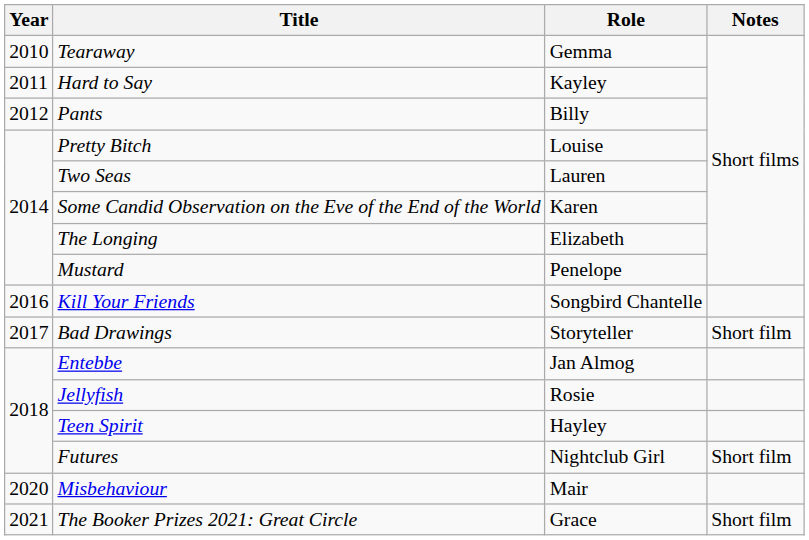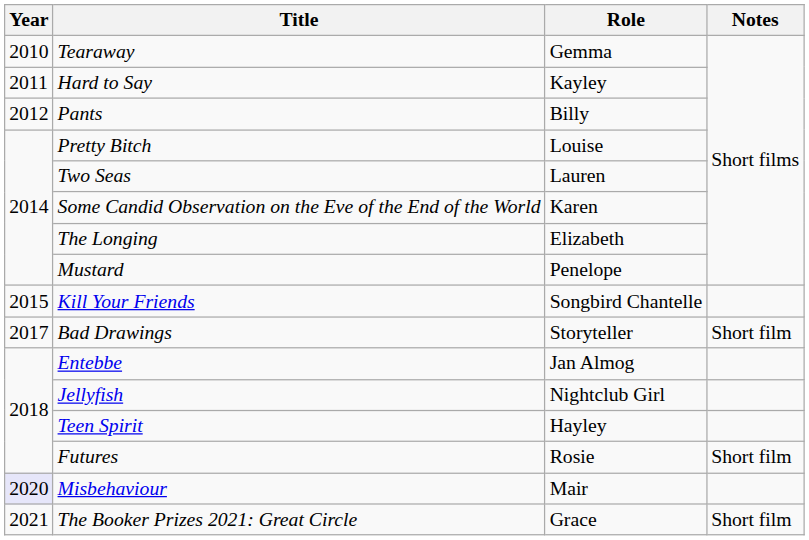 <table class="wikitable sortable">
 <tr>
 <th>Year</th>
 <th>Title</th>
 <th>Role</th>
 <th class="unsortable">Notes</th>
 </tr>
 <tr>
 <td>2010</td>
 <td><em>Tearaway</em></td>
 <td>Gemma</td>
 <td rowspan="8">Short films</td>
 </tr>
 <tr>
 <td>2011</td>
 <td><em>Hard to Say</em></td>
 <td>Kayley</td>
 </tr>
 <tr>
 <td>2012</td>
 <td><em>Pants</em></td>
 <td>Billy</td>
 </tr>
 <tr>
 <td rowspan="5">2014</td>
 <td><em>Pretty Bitch</em></td>
 <td>Louise</td>
 </tr>
 <tr>
 <td><em>Two Seas</em></td>
 <td>Lauren</td>
 </tr>
 <tr>
 <td><em>Some Candid Observation on the Eve of the End of the World</em></td>
 <td>Karen</td>
 </tr>
 <tr>
 <td><em>The Longing</em></td>
 <td>Elizabeth</td>
 </tr>
 <tr>
 <td><em>Mustard</em></td>
 <td>Penelope</td>
 </tr>
 <tr>
-<td>2016</td>
+<td>2015</td>
 <td><em><a href='#'>Kill Your Friends</a></em></td>
 <td>Songbird Chantelle</td>
 <td></td>
 </tr>
 <tr>
 <td>2017</td>
 <td><em>Bad Drawings</em></td>
 <td>Storyteller</td>
 <td>Short film</td>
 </tr>
 <tr>
 <td rowspan="4">2018</td>
 <td><em><a href='#'>Entebbe</a></em></td>
 <td>Jan Almog</td>
 <td></td>
 </tr>
 <tr>
 <td><em><a href='#'>Jellyfish</a></em></td>
-<td>Rosie</td>
+<td>Nightclub Girl</td>
 <td></td>
 </tr>
 <tr>
 <td><em><a href='#'>Teen Spirit</a></em></td>
 <td>Hayley</td>
 <td></td>
 </tr>
 <tr>
 <td><em>Futures</em></td>
-<td>Nightclub Girl</td>
+<td>Rosie</td>
 <td>Short film</td>
 </tr>
 <tr>
-<td>2020</td>
+<td style="background: lavender;">2020</td>
 <td><em><a href='#'>Misbehaviour</a></em></td>
 <td>Mair</td>
 <td></td>
 </tr>
 <tr>
 <td>2021</td>
 <td><em>The Booker Prizes 2021: Great Circle</em></td>
 <td>Grace</td>
 <td>Short film</td>
 </tr>
 </table>
